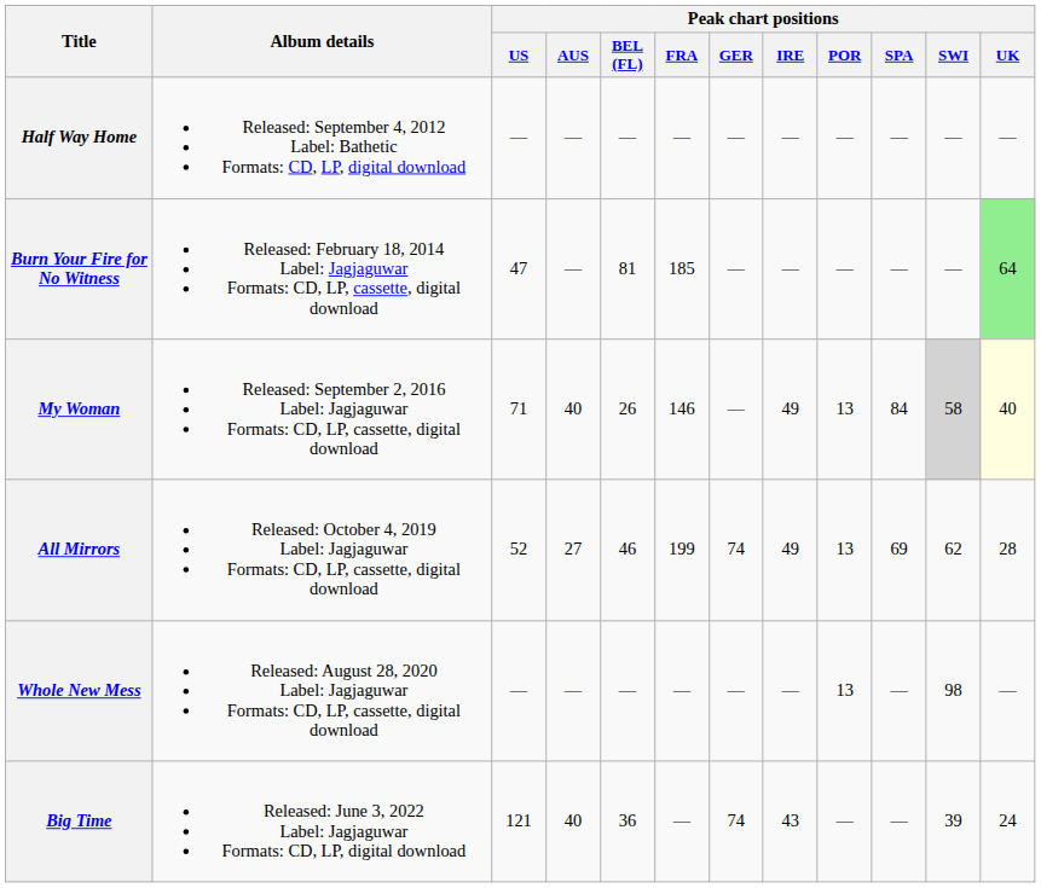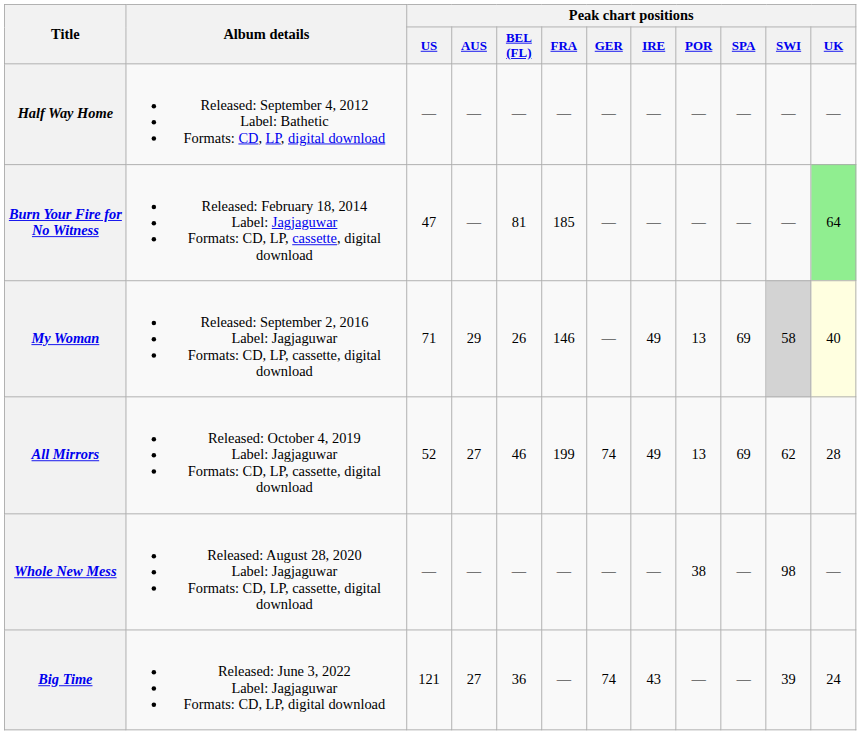 <table class="wikitable plainrowheaders" style="text-align:center;">
 <tr>
 <th scope="col" rowspan="2" style="width:8em;">Title</th>
 <th scope="col" rowspan="2" style="width:19em;">Album details</th>
 <th scope="col" colspan="10">Peak chart positions</th>
 </tr>
 <tr>
 <th scope="col" style="width:3em;font-size:90%;"><a href='#'>US</a><br></th>
 <th scope="col" style="width:3em;font-size:90%;"><a href='#'>AUS</a><br></th>
 <th scope="col" style="width:3em;font-size:90%;"><a href='#'>BEL<br>(FL)</a><br></th>
 <th scope="col" style="width:3em;font-size:90%;"><a href='#'>FRA</a><br></th>
 <th scope="col" style="width:3em;font-size:90%;"><a href='#'>GER</a><br></th>
 <th scope="col" style="width:3em;font-size:90%;"><a href='#'>IRE</a><br></th>
 <th scope="col" style="width:3em;font-size:90%;"><a href='#'>POR</a><br></th>
 <th scope="col" style="width:3em;font-size:90%;"><a href='#'>SPA</a><br></th>
 <th scope="col" style="width:3em;font-size:90%;"><a href='#'>SWI</a><br></th>
 <th scope="col" style="width:3em;font-size:90%;"><a href='#'>UK</a><br></th>
 </tr>
 <tr>
 <th scope="row"><em>Half Way Home</em></th>
 <td><br><ul><li>Released: September 4, 2012</li><li>Label: Bathetic</li><li>Formats: <a href='#'>CD</a>, <a href='#'>LP</a>, <a href='#'>digital download</a></li></ul></td>
 <td>—</td>
 <td>—</td>
 <td>—</td>
 <td>—</td>
 <td>—</td>
 <td>—</td>
 <td>—</td>
 <td>—</td>
 <td>—</td>
 <td>—</td>
 </tr>
 <tr>
 <th scope="row"><em><a href='#'>Burn Your Fire for No Witness</a></em></th>
 <td><br><ul><li>Released: February 18, 2014</li><li>Label: <a href='#'>Jagjaguwar</a></li><li>Formats: CD, LP, <a href='#'>cassette</a>, digital download</li></ul></td>
 <td>47</td>
 <td>—</td>
 <td>81</td>
 <td>185</td>
 <td>—</td>
 <td>—</td>
 <td>—</td>
 <td>—</td>
 <td>—</td>
 <td style="background: lightgreen;">64</td>
 </tr>
 <tr>
 <th scope="row"><em><a href='#'>My Woman</a></em></th>
 <td><br><ul><li>Released: September 2, 2016</li><li>Label: Jagjaguwar</li><li>Formats: CD, LP, cassette, digital download</li></ul></td>
 <td>71</td>
-<td>40</td>
+<td>29</td>
 <td>26</td>
 <td>146</td>
 <td>—</td>
 <td>49</td>
 <td>13</td>
-<td>84</td>
+<td>69</td>
 <td style="background: lightgrey;">58</td>
 <td style="background: lightyellow;">40</td>
 </tr>
 <tr>
 <th scope="row"><em><a href='#'>All Mirrors</a></em></th>
 <td><br><ul><li>Released: October 4, 2019</li><li>Label: Jagjaguwar</li><li>Formats: CD, LP, cassette, digital download</li></ul></td>
 <td>52</td>
 <td>27</td>
 <td>46</td>
 <td>199</td>
 <td>74</td>
 <td>49</td>
 <td>13</td>
 <td>69</td>
 <td>62</td>
 <td>28</td>
 </tr>
 <tr>
 <th scope="row"><em><a href='#'>Whole New Mess</a></em></th>
 <td><br><ul><li>Released: August 28, 2020</li><li>Label: Jagjaguwar</li><li>Formats: CD, LP, cassette, digital download</li></ul></td>
 <td>—</td>
 <td>—</td>
 <td>—</td>
 <td>—</td>
 <td>—</td>
 <td>—</td>
-<td>13</td>
+<td>38</td>
 <td>—</td>
 <td>98</td>
 <td>—</td>
 </tr>
 <tr>
 <th scope="row"><em><a href='#'>Big Time</a></em></th>
 <td><br><ul><li>Released: June 3, 2022</li><li>Label: Jagjaguwar</li><li>Formats: CD, LP, digital download</li></ul></td>
 <td>121</td>
-<td>40</td>
+<td>27</td>
 <td>36</td>
 <td>—</td>
 <td>74</td>
 <td>43</td>
 <td>—</td>
 <td>—</td>
 <td>39</td>
 <td>24</td>
 </tr>
 </table>
